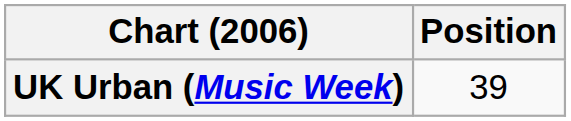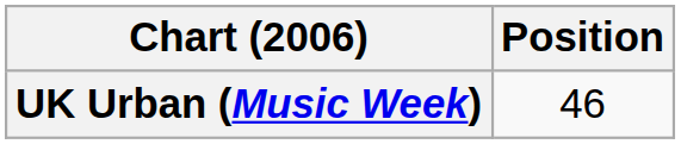 <table class="wikitable plainrowheaders sortable" style="text-align:center;">
 <tr>
 <th scope="col">Chart (2006)</th>
 <th scope="col">Position</th>
 </tr>
 <tr>
 <th scope="row">UK Urban (<em><a href='#'>Music Week</a></em>)</th>
-<td>39</td>
+<td>46</td>
 </tr>
 </table>
